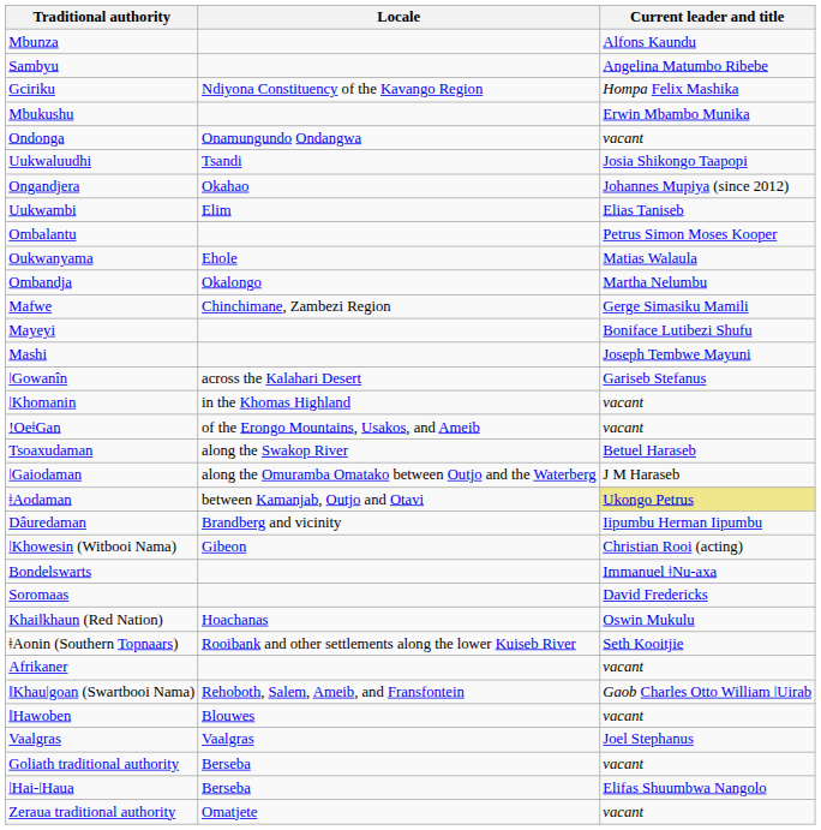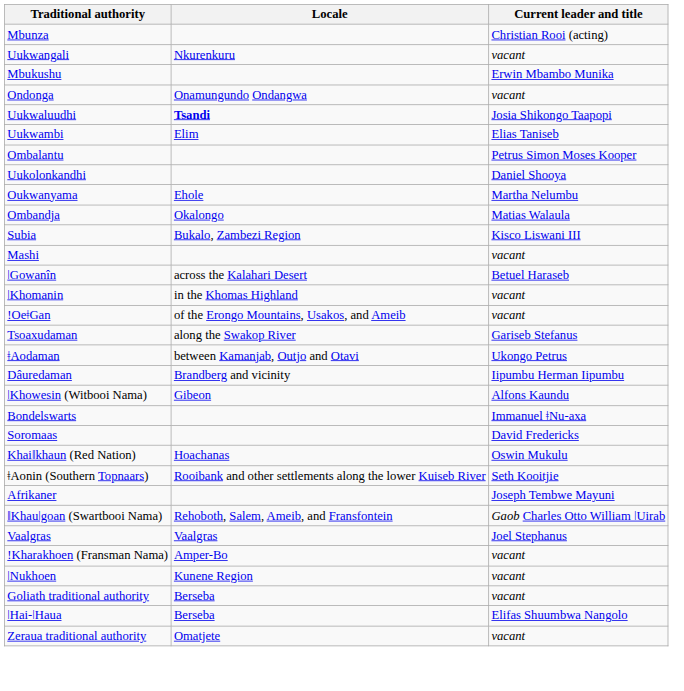 <table class="wikitable sortable">
 <tr>
 <th>Traditional authority </th>
 <th>Locale</th>
 <th>Current leader  and title</th>
 </tr>
 <tr>
 <td><a href='#'>Mbunza</a></td>
 <td></td>
-<td><a href='#'>Alfons Kaundu</a></td>
+<td><a href='#'>Christian Rooi</a> (acting)</td>
 </tr>
 <tr>
-<td><a href='#'>Sambyu</a></td>
-<td></td>
-<td><a href='#'>Angelina Matumbo Ribebe</a></td>
-</tr>
-<tr>
-<td><a href='#'>Gciriku</a></td>
-<td><a href='#'>Ndiyona Constituency</a> of the <a href='#'>Kavango Region</a></td>
-<td><em>Hompa</em> <a href='#'>Felix Mashika</a></td>
+<td><a href='#'>Uukwangali</a></td>
+<td><a href='#'>Nkurenkuru</a></td>
+<td><em>vacant</em></td>
 </tr>
 <tr>
 <td><a href='#'>Mbukushu</a></td>
 <td></td>
 <td><a href='#'>Erwin Mbambo Munika</a></td>
 </tr>
 <tr>
 <td><a href='#'>Ondonga</a></td>
 <td><a href='#'>Onamungundo</a> <a href='#'>Ondangwa</a></td>
 <td><em>vacant</em></td>
 </tr>
 <tr>
 <td><a href='#'>Uukwaluudhi</a></td>
-<td><a href='#'>Tsandi</a></td>
+<td><strong><a href='#'>Tsandi</a></strong></td>
 <td><a href='#'>Josia Shikongo Taapopi</a></td>
-</tr>
-<tr>
-<td><a href='#'>Ongandjera</a></td>
-<td><a href='#'>Okahao</a></td>
-<td><a href='#'>Johannes Mupiya</a> (since 2012)</td>
 </tr>
 <tr>
 <td><a href='#'>Uukwambi</a></td>
 <td><a href='#'>Elim</a></td>
 <td><a href='#'>Elias Taniseb</a></td>
 </tr>
 <tr>
 <td><a href='#'>Ombalantu</a></td>
 <td></td>
 <td><a href='#'>Petrus Simon Moses Kooper</a></td>
 </tr>
 <tr>
+<td><a href='#'>Uukolonkandhi</a></td>
+<td></td>
+<td><a href='#'>Daniel Shooya</a></td>
+</tr>
+<tr>
 <td><a href='#'>Oukwanyama</a></td>
 <td><a href='#'>Ehole</a></td>
-<td><a href='#'>Matias Walaula</a></td>
+<td><a href='#'>Martha Nelumbu</a></td>
 </tr>
 <tr>
 <td><a href='#'>Ombandja</a></td>
 <td><a href='#'>Okalongo</a></td>
-<td><a href='#'>Martha Nelumbu</a></td>
+<td><a href='#'>Matias Walaula</a></td>
 </tr>
 <tr>
-<td><a href='#'>Mafwe</a></td>
-<td><a href='#'>Chinchimane</a>, Zambezi Region</td>
-<td><a href='#'>Gerge Simasiku Mamili</a></td>
-</tr>
-<tr>
-<td><a href='#'>Mayeyi</a></td>
-<td></td>
-<td><a href='#'>Boniface Lutibezi Shufu</a></td>
+<td><a href='#'>Subia</a></td>
+<td><a href='#'>Bukalo</a>, <a href='#'>Zambezi Region</a></td>
+<td><a href='#'>Kisco Liswani III</a></td>
 </tr>
 <tr>
 <td><a href='#'>Mashi</a></td>
 <td></td>
-<td><a href='#'>Joseph Tembwe Mayuni</a></td>
+<td><em>vacant</em></td>
 </tr>
 <tr>
 <td><a href='#'>ǀGowanîn</a></td>
 <td>across the <a href='#'>Kalahari Desert</a></td>
-<td><a href='#'>Gariseb Stefanus</a></td>
+<td><a href='#'>Betuel Haraseb</a></td>
 </tr>
 <tr>
 <td><a href='#'>ǀKhomanin</a></td>
 <td>in the <a href='#'>Khomas Highland</a></td>
 <td><em>vacant</em></td>
 </tr>
 <tr>
 <td><a href='#'>ǃOeǂGan</a></td>
 <td>of the <a href='#'>Erongo Mountains</a>, <a href='#'>Usakos</a>, and <a href='#'>Ameib</a></td>
 <td><em>vacant</em></td>
 </tr>
 <tr>
 <td><a href='#'>Tsoaxudaman</a></td>
 <td>along the <a href='#'>Swakop River</a></td>
-<td><a href='#'>Betuel Haraseb</a></td>
-</tr>
-<tr>
-<td><a href='#'>ǀGaiodaman</a></td>
-<td>along the <a href='#'>Omuramba Omatako</a> between <a href='#'>Outjo</a> and the <a href='#'>Waterberg</a></td>
-<td>J M Haraseb</td>
+<td><a href='#'>Gariseb Stefanus</a></td>
 </tr>
 <tr>
 <td><a href='#'>ǂAodaman</a></td>
 <td>between <a href='#'>Kamanjab</a>, <a href='#'>Outjo</a> and <a href='#'>Otavi</a></td>
-<td style="background: khaki;"><a href='#'>Ukongo Petrus</a></td>
+<td><a href='#'>Ukongo Petrus</a></td>
 </tr>
 <tr>
 <td><a href='#'>Dâuredaman</a></td>
 <td><a href='#'>Brandberg</a> and vicinity</td>
 <td><a href='#'>Iipumbu Herman Iipumbu</a></td>
 </tr>
 <tr>
 <td><a href='#'>ǀKhowesin</a> (Witbooi Nama)</td>
 <td><a href='#'>Gibeon</a></td>
-<td><a href='#'>Christian Rooi</a> (acting)</td>
+<td><a href='#'>Alfons Kaundu</a></td>
 </tr>
 <tr>
 <td><a href='#'>Bondelswarts</a></td>
 <td></td>
 <td><a href='#'>Immanuel ǂNu-axa</a></td>
 </tr>
 <tr>
 <td><a href='#'>Soromaas</a></td>
 <td></td>
 <td><a href='#'>David Fredericks</a></td>
 </tr>
 <tr>
 <td><a href='#'>Khaiǁkhaun</a> (Red Nation)</td>
 <td><a href='#'>Hoachanas</a></td>
 <td><a href='#'>Oswin Mukulu</a></td>
 </tr>
 <tr>
 <td>ǂAonin (Southern <a href='#'>Topnaars</a>)</td>
 <td><a href='#'>Rooibank</a> and other settlements along the lower <a href='#'>Kuiseb River</a></td>
 <td><a href='#'>Seth Kooitjie</a></td>
 </tr>
 <tr>
 <td><a href='#'>Afrikaner</a></td>
 <td></td>
-<td><em>vacant</em></td>
+<td><a href='#'>Joseph Tembwe Mayuni</a></td>
 </tr>
 <tr>
 <td><a href='#'>ǁKhauǀgoan</a> (Swartbooi Nama)</td>
 <td><a href='#'>Rehoboth</a>, <a href='#'>Salem</a>, <a href='#'>Ameib</a>, and <a href='#'>Fransfontein</a></td>
 <td><em>Gaob</em> <a href='#'>Charles Otto William ǀUirab</a></td>
 </tr>
 <tr>
-<td><a href='#'>ǁHawoben</a></td>
-<td><a href='#'>Blouwes</a></td>
+<td><a href='#'>Vaalgras</a></td>
+<td><a href='#'>Vaalgras</a></td>
+<td><a href='#'>Joel Stephanus</a></td>
+</tr>
+<tr>
+<td><a href='#'>ǃKharakhoen</a> (Fransman Nama)</td>
+<td><a href='#'>Amper-Bo</a></td>
 <td><em>vacant</em></td>
 </tr>
 <tr>
-<td><a href='#'>Vaalgras</a></td>
-<td><a href='#'>Vaalgras</a></td>
-<td><a href='#'>Joel Stephanus</a></td>
+<td><a href='#'>ǀNukhoen</a></td>
+<td><a href='#'>Kunene Region</a></td>
+<td><em>vacant</em></td>
 </tr>
 <tr>
 <td><a href='#'>Goliath traditional authority</a></td>
 <td><a href='#'>Berseba</a></td>
 <td><em>vacant</em></td>
 </tr>
 <tr>
 <td><a href='#'>ǀHai-ǀHaua</a></td>
 <td><a href='#'>Berseba</a></td>
 <td><a href='#'>Elifas Shuumbwa Nangolo</a></td>
 </tr>
 <tr>
 <td><a href='#'>Zeraua traditional authority</a></td>
 <td><a href='#'>Omatjete</a></td>
 <td><em>vacant</em></td>
 </tr>
 </table>
